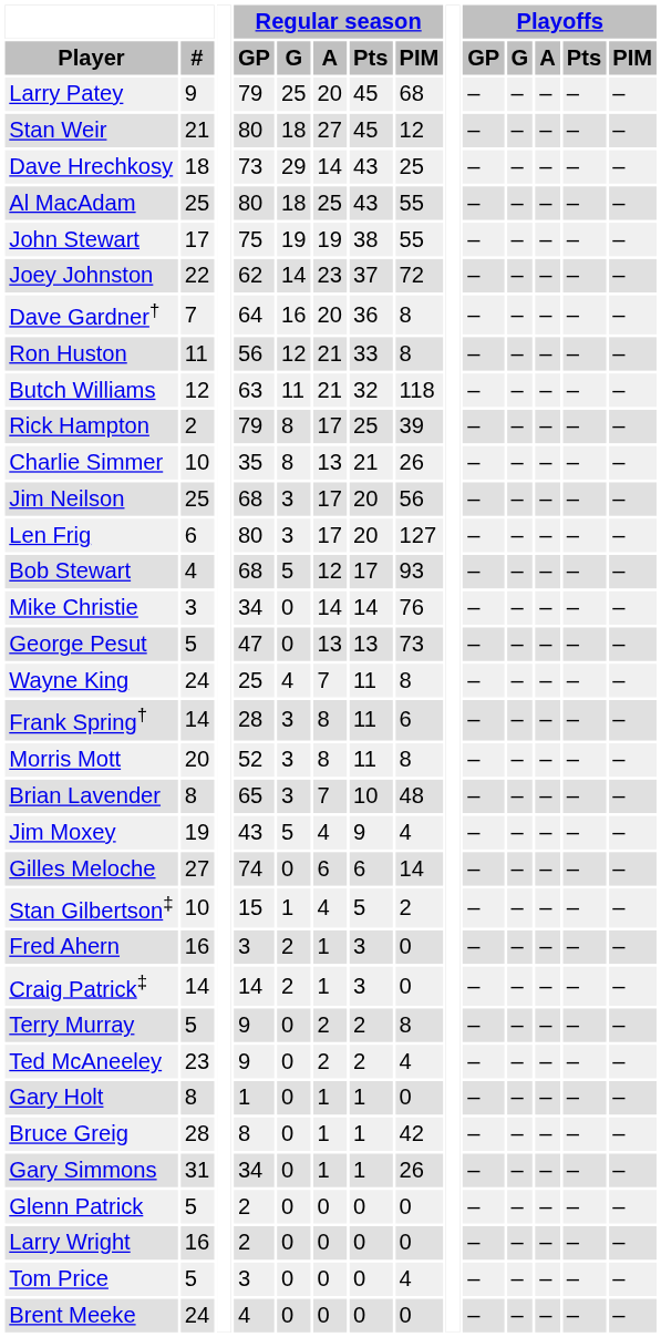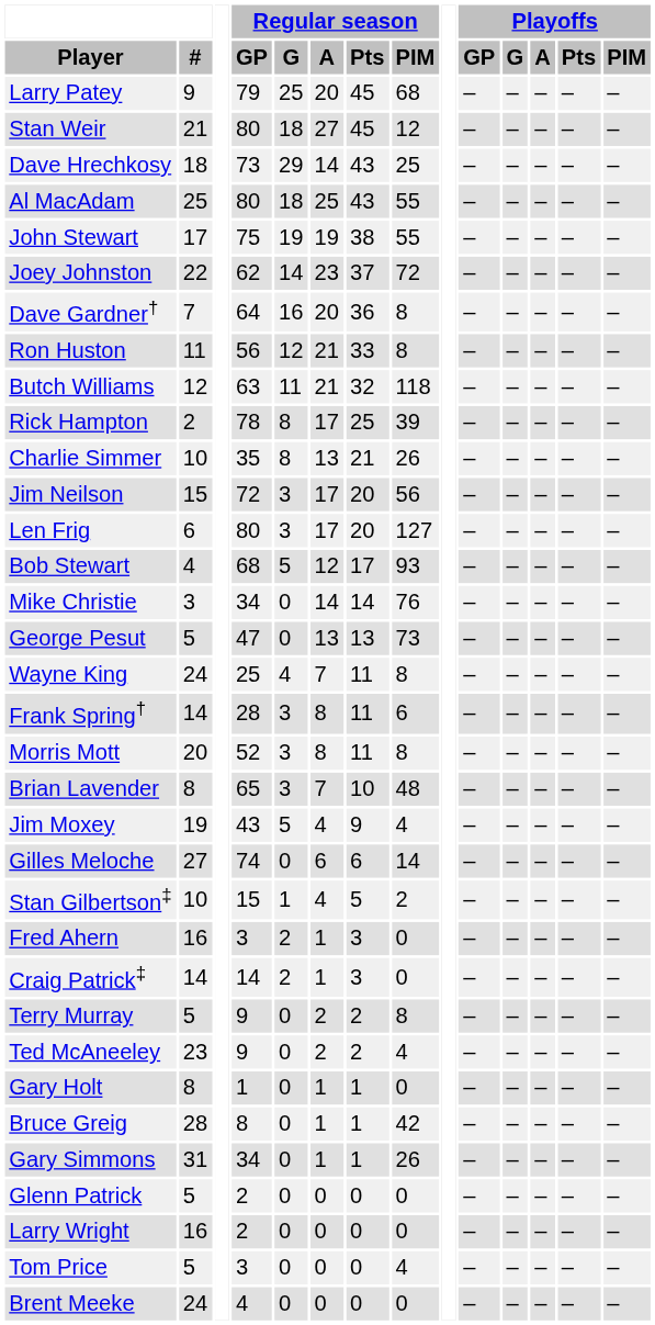 <table BORDER="0" CELLPADDING="3" CELLSPACING="2" ID="Table1">
 <tr ALIGN="center" bgcolor="#c0c0c0">
 <th ALIGN="center" colspan="2" bgcolor="#ffffff"> </th>
 <th ALIGN="center" rowspan="99" bgcolor="#ffffff"> </th>
 <th ALIGN="center" colspan="5"><a href='#'>Regular season</a></th>
 <th ALIGN="center" rowspan="99" bgcolor="#ffffff"> </th>
 <th ALIGN="center" colspan="5"><a href='#'>Playoffs</a></th>
 </tr>
 <tr ALIGN="center" bgcolor="#c0c0c0">
 <th ALIGN="center">Player</th>
 <th ALIGN="center">#</th>
 <th ALIGN="center">GP</th>
 <th ALIGN="center">G</th>
 <th ALIGN="center">A</th>
 <th ALIGN="center">Pts</th>
 <th ALIGN="center">PIM</th>
 <th ALIGN="center">GP</th>
 <th ALIGN="center">G</th>
 <th ALIGN="center">A</th>
 <th ALIGN="center">Pts</th>
 <th ALIGN="center">PIM</th>
 </tr>
 <tr bgcolor="#f0f0f0">
 <td><a href='#'>Larry Patey</a></td>
 <td>9</td>
 <td>79</td>
 <td>25</td>
 <td>20</td>
 <td>45</td>
 <td>68</td>
 <td>–</td>
 <td>–</td>
 <td>–</td>
 <td>–</td>
 <td>–</td>
 </tr>
 <tr bgcolor="#e0e0e0">
 <td><a href='#'>Stan Weir</a></td>
 <td>21</td>
 <td>80</td>
 <td>18</td>
 <td>27</td>
 <td>45</td>
 <td>12</td>
 <td>–</td>
 <td>–</td>
 <td>–</td>
 <td>–</td>
 <td>–</td>
 </tr>
 <tr bgcolor="#f0f0f0">
 <td><a href='#'>Dave Hrechkosy</a></td>
 <td>18</td>
 <td>73</td>
 <td>29</td>
 <td>14</td>
 <td>43</td>
 <td>25</td>
 <td>–</td>
 <td>–</td>
 <td>–</td>
 <td>–</td>
 <td>–</td>
 </tr>
 <tr bgcolor="#e0e0e0">
 <td><a href='#'>Al MacAdam</a></td>
 <td>25</td>
 <td>80</td>
 <td>18</td>
 <td>25</td>
 <td>43</td>
 <td>55</td>
 <td>–</td>
 <td>–</td>
 <td>–</td>
 <td>–</td>
 <td>–</td>
 </tr>
 <tr bgcolor="#f0f0f0">
 <td><a href='#'>John Stewart</a></td>
 <td>17</td>
 <td>75</td>
 <td>19</td>
 <td>19</td>
 <td>38</td>
 <td>55</td>
 <td>–</td>
 <td>–</td>
 <td>–</td>
 <td>–</td>
 <td>–</td>
 </tr>
 <tr bgcolor="#e0e0e0">
 <td><a href='#'>Joey Johnston</a></td>
 <td>22</td>
 <td>62</td>
 <td>14</td>
 <td>23</td>
 <td>37</td>
 <td>72</td>
 <td>–</td>
 <td>–</td>
 <td>–</td>
 <td>–</td>
 <td>–</td>
 </tr>
 <tr bgcolor="#f0f0f0">
 <td><a href='#'>Dave Gardner</a><sup>†</sup></td>
 <td>7</td>
 <td>64</td>
 <td>16</td>
 <td>20</td>
 <td>36</td>
 <td>8</td>
 <td>–</td>
 <td>–</td>
 <td>–</td>
 <td>–</td>
 <td>–</td>
 </tr>
 <tr bgcolor="#e0e0e0">
 <td><a href='#'>Ron Huston</a></td>
 <td>11</td>
 <td>56</td>
 <td>12</td>
 <td>21</td>
 <td>33</td>
 <td>8</td>
 <td>–</td>
 <td>–</td>
 <td>–</td>
 <td>–</td>
 <td>–</td>
 </tr>
 <tr bgcolor="#f0f0f0">
 <td><a href='#'>Butch Williams</a></td>
 <td>12</td>
 <td>63</td>
 <td>11</td>
 <td>21</td>
 <td>32</td>
 <td>118</td>
 <td>–</td>
 <td>–</td>
 <td>–</td>
 <td>–</td>
 <td>–</td>
 </tr>
 <tr bgcolor="#e0e0e0">
 <td><a href='#'>Rick Hampton</a></td>
 <td>2</td>
-<td>79</td>
+<td>78</td>
 <td>8</td>
 <td>17</td>
 <td>25</td>
 <td>39</td>
 <td>–</td>
 <td>–</td>
 <td>–</td>
 <td>–</td>
 <td>–</td>
 </tr>
 <tr bgcolor="#f0f0f0">
 <td><a href='#'>Charlie Simmer</a></td>
 <td>10</td>
 <td>35</td>
 <td>8</td>
 <td>13</td>
 <td>21</td>
 <td>26</td>
 <td>–</td>
 <td>–</td>
 <td>–</td>
 <td>–</td>
 <td>–</td>
 </tr>
 <tr bgcolor="#e0e0e0">
 <td><a href='#'>Jim Neilson</a></td>
-<td>25</td>
-<td>68</td>
+<td>15</td>
+<td>72</td>
 <td>3</td>
 <td>17</td>
 <td>20</td>
 <td>56</td>
 <td>–</td>
 <td>–</td>
 <td>–</td>
 <td>–</td>
 <td>–</td>
 </tr>
 <tr bgcolor="#f0f0f0">
 <td><a href='#'>Len Frig</a></td>
 <td>6</td>
 <td>80</td>
 <td>3</td>
 <td>17</td>
 <td>20</td>
 <td>127</td>
 <td>–</td>
 <td>–</td>
 <td>–</td>
 <td>–</td>
 <td>–</td>
 </tr>
 <tr bgcolor="#e0e0e0">
 <td><a href='#'>Bob Stewart</a></td>
 <td>4</td>
 <td>68</td>
 <td>5</td>
 <td>12</td>
 <td>17</td>
 <td>93</td>
 <td>–</td>
 <td>–</td>
 <td>–</td>
 <td>–</td>
 <td>–</td>
 </tr>
 <tr bgcolor="#f0f0f0">
 <td><a href='#'>Mike Christie</a></td>
 <td>3</td>
 <td>34</td>
 <td>0</td>
 <td>14</td>
 <td>14</td>
 <td>76</td>
 <td>–</td>
 <td>–</td>
 <td>–</td>
 <td>–</td>
 <td>–</td>
 </tr>
 <tr bgcolor="#e0e0e0">
 <td><a href='#'>George Pesut</a></td>
 <td>5</td>
 <td>47</td>
 <td>0</td>
 <td>13</td>
 <td>13</td>
 <td>73</td>
 <td>–</td>
 <td>–</td>
 <td>–</td>
 <td>–</td>
 <td>–</td>
 </tr>
 <tr bgcolor="#f0f0f0">
 <td><a href='#'>Wayne King</a></td>
 <td>24</td>
 <td>25</td>
 <td>4</td>
 <td>7</td>
 <td>11</td>
 <td>8</td>
 <td>–</td>
 <td>–</td>
 <td>–</td>
 <td>–</td>
 <td>–</td>
 </tr>
 <tr bgcolor="#e0e0e0">
 <td><a href='#'>Frank Spring</a><sup>†</sup></td>
 <td>14</td>
 <td>28</td>
 <td>3</td>
 <td>8</td>
 <td>11</td>
 <td>6</td>
 <td>–</td>
 <td>–</td>
 <td>–</td>
 <td>–</td>
 <td>–</td>
 </tr>
 <tr bgcolor="#f0f0f0">
 <td><a href='#'>Morris Mott</a></td>
 <td>20</td>
 <td>52</td>
 <td>3</td>
 <td>8</td>
 <td>11</td>
 <td>8</td>
 <td>–</td>
 <td>–</td>
 <td>–</td>
 <td>–</td>
 <td>–</td>
 </tr>
 <tr bgcolor="#e0e0e0">
 <td><a href='#'>Brian Lavender</a></td>
 <td>8</td>
 <td>65</td>
 <td>3</td>
 <td>7</td>
 <td>10</td>
 <td>48</td>
 <td>–</td>
 <td>–</td>
 <td>–</td>
 <td>–</td>
 <td>–</td>
 </tr>
 <tr bgcolor="#f0f0f0">
 <td><a href='#'>Jim Moxey</a></td>
 <td>19</td>
 <td>43</td>
 <td>5</td>
 <td>4</td>
 <td>9</td>
 <td>4</td>
 <td>–</td>
 <td>–</td>
 <td>–</td>
 <td>–</td>
 <td>–</td>
 </tr>
 <tr bgcolor="#e0e0e0">
 <td><a href='#'>Gilles Meloche</a></td>
 <td>27</td>
 <td>74</td>
 <td>0</td>
 <td>6</td>
 <td>6</td>
 <td>14</td>
 <td>–</td>
 <td>–</td>
 <td>–</td>
 <td>–</td>
 <td>–</td>
 </tr>
 <tr bgcolor="#f0f0f0">
 <td><a href='#'>Stan Gilbertson</a><sup>‡</sup></td>
 <td>10</td>
 <td>15</td>
 <td>1</td>
 <td>4</td>
 <td>5</td>
 <td>2</td>
 <td>–</td>
 <td>–</td>
 <td>–</td>
 <td>–</td>
 <td>–</td>
 </tr>
 <tr bgcolor="#e0e0e0">
 <td><a href='#'>Fred Ahern</a></td>
 <td>16</td>
 <td>3</td>
 <td>2</td>
 <td>1</td>
 <td>3</td>
 <td>0</td>
 <td>–</td>
 <td>–</td>
 <td>–</td>
 <td>–</td>
 <td>–</td>
 </tr>
 <tr bgcolor="#f0f0f0">
 <td><a href='#'>Craig Patrick</a><sup>‡</sup></td>
 <td>14</td>
 <td>14</td>
 <td>2</td>
 <td>1</td>
 <td>3</td>
 <td>0</td>
 <td>–</td>
 <td>–</td>
 <td>–</td>
 <td>–</td>
 <td>–</td>
 </tr>
 <tr bgcolor="#e0e0e0">
 <td><a href='#'>Terry Murray</a></td>
 <td>5</td>
 <td>9</td>
 <td>0</td>
 <td>2</td>
 <td>2</td>
 <td>8</td>
 <td>–</td>
 <td>–</td>
 <td>–</td>
 <td>–</td>
 <td>–</td>
 </tr>
 <tr bgcolor="#f0f0f0">
 <td><a href='#'>Ted McAneeley</a></td>
 <td>23</td>
 <td>9</td>
 <td>0</td>
 <td>2</td>
 <td>2</td>
 <td>4</td>
 <td>–</td>
 <td>–</td>
 <td>–</td>
 <td>–</td>
 <td>–</td>
 </tr>
 <tr bgcolor="#e0e0e0">
 <td><a href='#'>Gary Holt</a></td>
 <td>8</td>
 <td>1</td>
 <td>0</td>
 <td>1</td>
 <td>1</td>
 <td>0</td>
 <td>–</td>
 <td>–</td>
 <td>–</td>
 <td>–</td>
 <td>–</td>
 </tr>
 <tr bgcolor="#f0f0f0">
 <td><a href='#'>Bruce Greig</a></td>
 <td>28</td>
 <td>8</td>
 <td>0</td>
 <td>1</td>
 <td>1</td>
 <td>42</td>
 <td>–</td>
 <td>–</td>
 <td>–</td>
 <td>–</td>
 <td>–</td>
 </tr>
 <tr bgcolor="#e0e0e0">
 <td><a href='#'>Gary Simmons</a></td>
 <td>31</td>
 <td>34</td>
 <td>0</td>
 <td>1</td>
 <td>1</td>
 <td>26</td>
 <td>–</td>
 <td>–</td>
 <td>–</td>
 <td>–</td>
 <td>–</td>
 </tr>
 <tr bgcolor="#f0f0f0">
 <td><a href='#'>Glenn Patrick</a></td>
 <td>5</td>
 <td>2</td>
 <td>0</td>
 <td>0</td>
 <td>0</td>
 <td>0</td>
 <td>–</td>
 <td>–</td>
 <td>–</td>
 <td>–</td>
 <td>–</td>
 </tr>
 <tr bgcolor="#e0e0e0">
 <td><a href='#'>Larry Wright</a></td>
 <td>16</td>
 <td>2</td>
 <td>0</td>
 <td>0</td>
 <td>0</td>
 <td>0</td>
 <td>–</td>
 <td>–</td>
 <td>–</td>
 <td>–</td>
 <td>–</td>
 </tr>
 <tr bgcolor="#f0f0f0">
 <td><a href='#'>Tom Price</a></td>
 <td>5</td>
 <td>3</td>
 <td>0</td>
 <td>0</td>
 <td>0</td>
 <td>4</td>
 <td>–</td>
 <td>–</td>
 <td>–</td>
 <td>–</td>
 <td>–</td>
 </tr>
 <tr bgcolor="#e0e0e0">
 <td><a href='#'>Brent Meeke</a></td>
 <td>24</td>
 <td>4</td>
 <td>0</td>
 <td>0</td>
 <td>0</td>
 <td>0</td>
 <td>–</td>
 <td>–</td>
 <td>–</td>
 <td>–</td>
 <td>–</td>
 </tr>
 </table>
